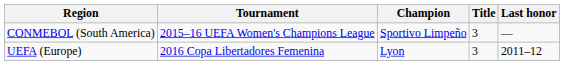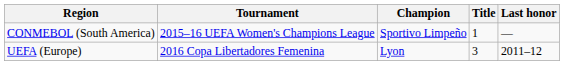 <table class="wikitable">
 <tr>
 <th>Region</th>
 <th>Tournament</th>
 <th>Champion</th>
 <th>Title</th>
 <th>Last honor</th>
 </tr>
 <tr>
 <td><a href='#'>CONMEBOL</a> (South America)</td>
 <td><a href='#'>2015–16 UEFA Women's Champions League</a></td>
 <td> <a href='#'>Sportivo Limpeño</a></td>
-<td>3</td>
+<td>1</td>
 <td>—</td>
 </tr>
 <tr>
 <td><a href='#'>UEFA</a> (Europe)</td>
 <td><a href='#'>2016 Copa Libertadores Femenina</a></td>
 <td> <a href='#'>Lyon</a></td>
 <td>3</td>
 <td>2011–12</td>
 </tr>
 </table>
